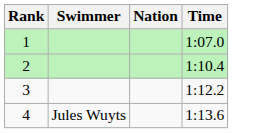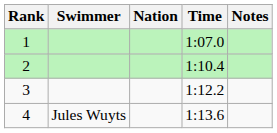 <table class="wikitable sortable" style="text-align:center">
 <tr>
 <th>Rank</th>
 <th>Swimmer</th>
 <th>Nation</th>
 <th>Time</th>
+<th>Notes</th>
 </tr>
 <tr bgcolor=bbf3bb>
 <td>1</td>
 <td align=left></td>
 <td align=left></td>
 <td>1:07.0</td>
+<td></td>
 </tr>
 <tr bgcolor=bbf3bb>
 <td>2</td>
 <td align=left></td>
 <td align=left></td>
 <td>1:10.4</td>
+<td></td>
 </tr>
 <tr>
 <td>3</td>
 <td align=left></td>
 <td align=left></td>
 <td>1:12.2</td>
+<td></td>
 </tr>
 <tr>
 <td>4</td>
 <td align=left>Jules Wuyts</td>
 <td align=left></td>
 <td>1:13.6</td>
+<td></td>
 </tr>
 </table>
